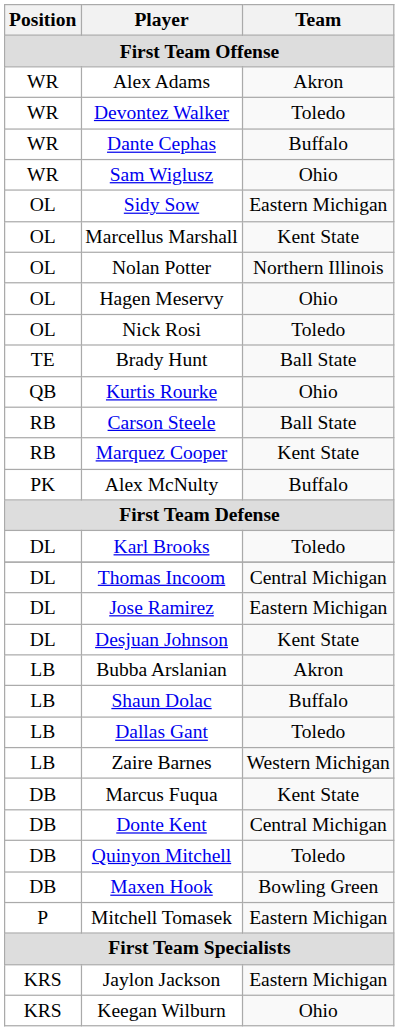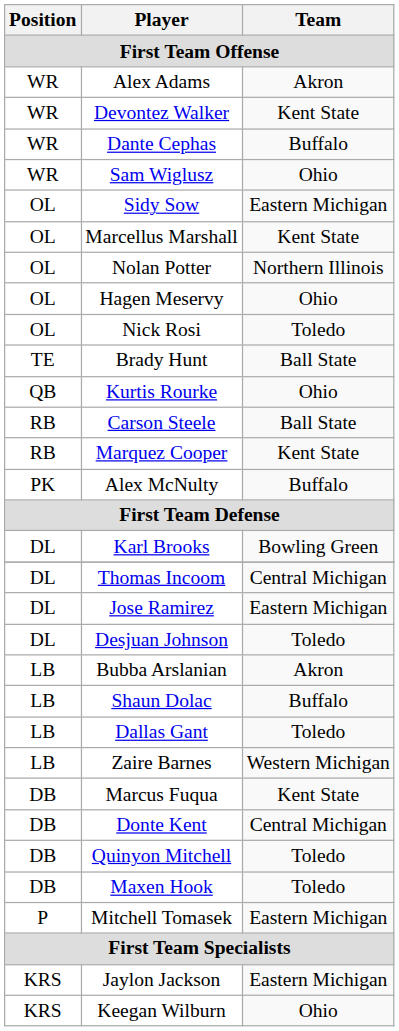 <table class="wikitable" border="0">
 <tr>
 <th>Position</th>
 <th>Player</th>
 <th>Team</th>
 </tr>
 <tr>
 <td colspan="3" style="text-align:center; background:#ddd;"><strong>First Team Offense </strong></td>
 </tr>
 <tr style="text-align:center;">
 <td style="background:white">WR</td>
 <td style="background:white">Alex Adams</td>
 <td style=>Akron</td>
 </tr>
 <tr style="text-align:center;">
 <td style="background:white">WR</td>
 <td style="background:white"><a href='#'>Devontez Walker</a></td>
-<td style=>Toledo</td>
+<td style=>Kent State</td>
 </tr>
 <tr style="text-align:center;">
 <td style="background:white">WR</td>
 <td style="background:white"><a href='#'>Dante Cephas</a></td>
 <td style=>Buffalo</td>
 </tr>
 <tr style="text-align:center;">
 <td style="background:white">WR</td>
 <td style="background:white"><a href='#'>Sam Wiglusz</a></td>
 <td style=>Ohio</td>
 </tr>
 <tr style="text-align:center;">
 <td style="background:white">OL</td>
 <td style="background:white"><a href='#'>Sidy Sow</a></td>
 <td style=>Eastern Michigan</td>
 </tr>
 <tr style="text-align:center;">
 <td style="background:white">OL</td>
 <td style="background:white">Marcellus Marshall</td>
 <td style=>Kent State</td>
 </tr>
 <tr style="text-align:center;">
 <td style="background:white">OL</td>
 <td style="background:white">Nolan Potter</td>
 <td style=>Northern Illinois</td>
 </tr>
 <tr style="text-align:center;">
 <td style="background:white">OL</td>
 <td style="background:white">Hagen Meservy</td>
 <td style=>Ohio</td>
 </tr>
 <tr style="text-align:center;">
 <td style="background:white">OL</td>
 <td style="background:white">Nick Rosi</td>
 <td style=>Toledo</td>
 </tr>
 <tr style="text-align:center;">
 <td style="background:white">TE</td>
 <td style="background:white">Brady Hunt</td>
 <td style=>Ball State</td>
 </tr>
 <tr style="text-align:center;">
 <td style="background:white">QB</td>
 <td style="background:white"><a href='#'>Kurtis Rourke</a></td>
 <td style=>Ohio</td>
 </tr>
 <tr style="text-align:center;">
 <td style="background:white">RB</td>
 <td style="background:white"><a href='#'>Carson Steele</a></td>
 <td style=>Ball State</td>
 </tr>
 <tr style="text-align:center;">
 <td style="background:white">RB</td>
 <td style="background:white"><a href='#'>Marquez Cooper</a></td>
 <td style=>Kent State</td>
 </tr>
 <tr style="text-align:center;">
 <td style="background:white">PK</td>
 <td style="background:white">Alex McNulty</td>
 <td style=>Buffalo</td>
 </tr>
 <tr>
 <td colspan="3" style="text-align:center; background:#ddd;"><strong>First Team Defense</strong></td>
 </tr>
 <tr style="text-align:center;">
 <td style="background:white">DL</td>
 <td style="background:white"><a href='#'>Karl Brooks</a></td>
-<td style=>Toledo</td>
+<td style=>Bowling Green</td>
 </tr>
 <tr>
 </tr>
 <tr style="text-align:center;">
 <td style="background:white">DL</td>
 <td style="background:white"><a href='#'>Thomas Incoom</a></td>
 <td style=>Central Michigan</td>
 </tr>
 <tr style="text-align:center;">
 <td style="background:white">DL</td>
 <td style="background:white"><a href='#'>Jose Ramirez</a></td>
 <td style=>Eastern Michigan</td>
 </tr>
 <tr style="text-align:center;">
 <td style="background:white">DL</td>
 <td style="background:white"><a href='#'>Desjuan Johnson</a></td>
-<td style=>Kent State</td>
+<td style=>Toledo</td>
 </tr>
 <tr style="text-align:center;">
 <td style="background:white">LB</td>
 <td style="background:white">Bubba Arslanian</td>
 <td style=>Akron</td>
 </tr>
 <tr style="text-align:center;">
 <td style="background:white">LB</td>
 <td style="background:white"><a href='#'>Shaun Dolac</a></td>
 <td style=>Buffalo</td>
 </tr>
 <tr style="text-align:center;">
 <td style="background:white">LB</td>
 <td style="background:white"><a href='#'>Dallas Gant</a></td>
 <td style=>Toledo</td>
 </tr>
 <tr style="text-align:center;">
 <td style="background:white">LB</td>
 <td style="background:white">Zaire Barnes</td>
 <td style=>Western Michigan</td>
 </tr>
 <tr style="text-align:center;">
 <td style="background:white">DB</td>
 <td style="background:white">Marcus Fuqua</td>
 <td style=>Kent State</td>
 </tr>
 <tr style="text-align:center;">
 <td style="background:white">DB</td>
 <td style="background:white"><a href='#'>Donte Kent</a></td>
 <td style=>Central Michigan</td>
 </tr>
 <tr style="text-align:center;">
 <td style="background:white">DB</td>
 <td style="background:white"><a href='#'>Quinyon Mitchell</a></td>
 <td style=>Toledo</td>
 </tr>
 <tr style="text-align:center;">
 <td style="background:white">DB</td>
 <td style="background:white"><a href='#'>Maxen Hook</a></td>
-<td style=>Bowling Green</td>
+<td style=>Toledo</td>
 </tr>
 <tr style="text-align:center;">
 <td style="background:white">P</td>
 <td style="background:white">Mitchell Tomasek</td>
 <td style=>Eastern Michigan</td>
 </tr>
 <tr>
 <td colspan="3" style="text-align:center; background:#ddd;"><strong>First Team Specialists</strong></td>
 </tr>
 <tr style="text-align:center;">
 <td style="background:white">KRS</td>
 <td style="background:white">Jaylon Jackson</td>
 <td style=>Eastern Michigan</td>
 </tr>
 <tr style="text-align:center;">
 <td style="background:white">KRS</td>
 <td style="background:white">Keegan Wilburn</td>
 <td style=>Ohio</td>
 </tr>
 </table>
